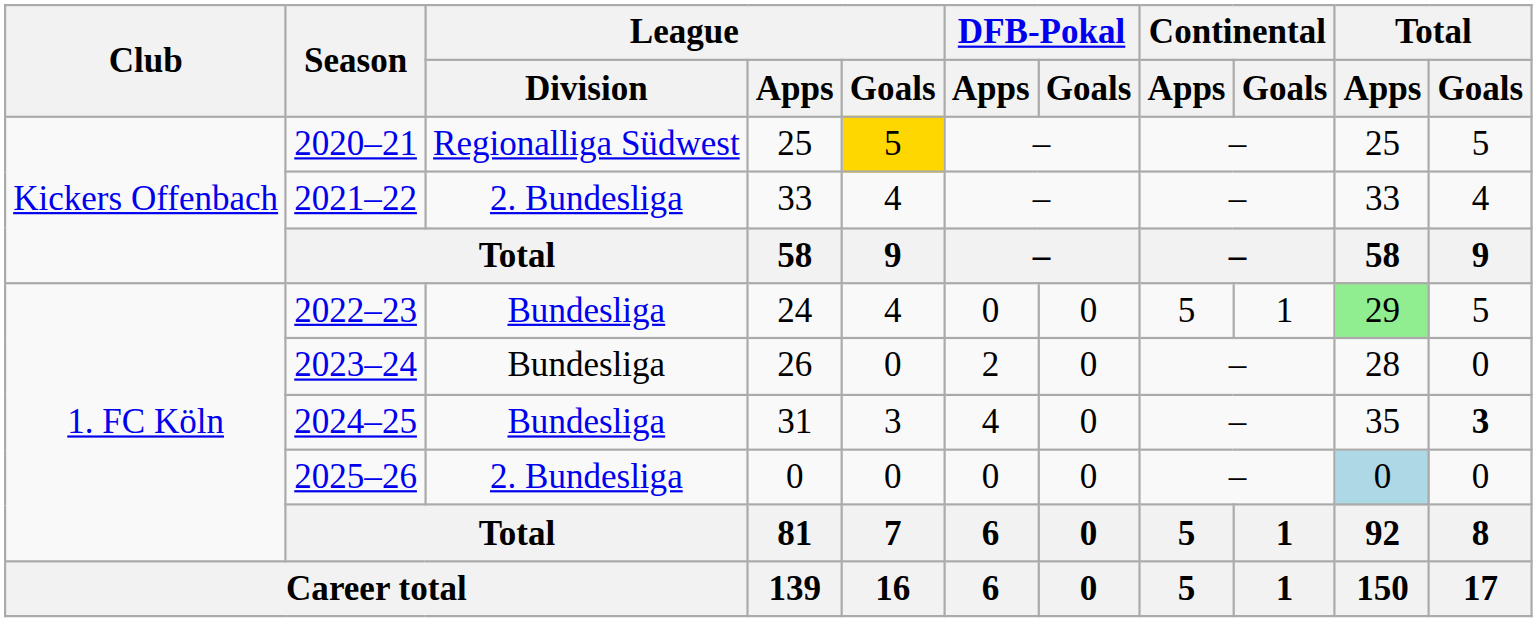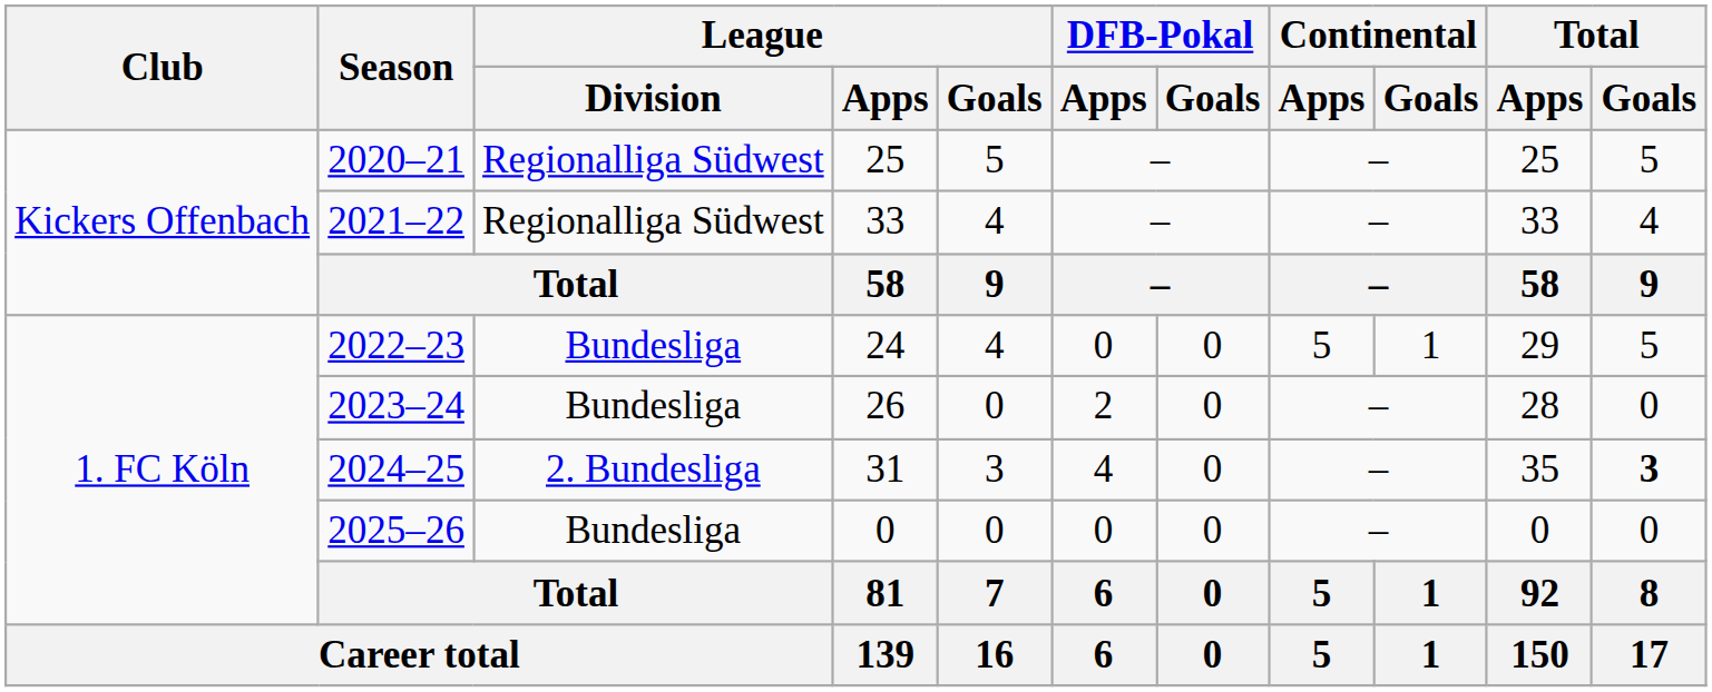 <table class="wikitable" style="text-align:center">
 <tr>
 <th rowspan=2>Club</th>
 <th rowspan=2>Season</th>
 <th colspan=3>League</th>
 <th colspan=2><a href='#'>DFB-Pokal</a></th>
 <th colspan=2>Continental</th>
 <th colspan=2>Total</th>
 </tr>
 <tr>
 <th>Division</th>
 <th>Apps</th>
 <th>Goals</th>
 <th>Apps</th>
 <th>Goals</th>
 <th>Apps</th>
 <th>Goals</th>
 <th>Apps</th>
 <th>Goals</th>
 </tr>
 <tr>
 <td rowspan=3><a href='#'>Kickers Offenbach</a></td>
 <td><a href='#'>2020–21</a></td>
 <td><a href='#'>Regionalliga Südwest</a></td>
 <td>25</td>
-<td style="background: gold;">5</td>
+<td>5</td>
 <td colspan=2>–</td>
 <td colspan=2>–</td>
 <td>25</td>
 <td>5</td>
 </tr>
 <tr>
 <td><a href='#'>2021–22</a></td>
-<td><a href='#'>2. Bundesliga</a></td>
+<td>Regionalliga Südwest</td>
 <td>33</td>
 <td>4</td>
 <td colspan=2>–</td>
 <td colspan=2>–</td>
 <td>33</td>
 <td>4</td>
 </tr>
 <tr>
 <th colspan=2>Total</th>
 <th>58</th>
 <th>9</th>
 <th colspan=2>–</th>
 <th colspan=2>–</th>
 <th>58</th>
 <th>9</th>
 </tr>
 <tr>
 <td rowspan=5><a href='#'>1. FC Köln</a></td>
 <td><a href='#'>2022–23</a></td>
 <td><a href='#'>Bundesliga</a></td>
 <td>24</td>
 <td>4</td>
 <td>0</td>
 <td>0</td>
 <td>5</td>
 <td>1</td>
-<td style="background: lightgreen;">29</td>
+<td>29</td>
 <td>5</td>
 </tr>
 <tr>
 <td><a href='#'>2023–24</a></td>
 <td>Bundesliga</td>
 <td>26</td>
 <td>0</td>
 <td>2</td>
 <td>0</td>
 <td colspan=2>–</td>
 <td>28</td>
 <td>0</td>
 </tr>
 <tr>
 <td><a href='#'>2024–25</a></td>
-<td><a href='#'>Bundesliga</a></td>
+<td><a href='#'>2. Bundesliga</a></td>
 <td>31</td>
 <td>3</td>
 <td>4</td>
 <td>0</td>
 <td colspan=2>–</td>
 <td>35</td>
 <td><strong>3</strong></td>
 </tr>
 <tr>
 <td><a href='#'>2025–26</a></td>
-<td><a href='#'>2. Bundesliga</a></td>
+<td>Bundesliga</td>
 <td>0</td>
 <td>0</td>
 <td>0</td>
 <td>0</td>
 <td colspan=2>–</td>
-<td style="background: lightblue;">0</td>
+<td>0</td>
 <td>0</td>
 </tr>
 <tr>
 <th colspan=2>Total</th>
 <th>81</th>
 <th>7</th>
 <th>6</th>
 <th>0</th>
 <th>5</th>
 <th>1</th>
 <th>92</th>
 <th>8</th>
 </tr>
 <tr>
 <th colspan=3>Career total</th>
 <th>139</th>
 <th>16</th>
 <th>6</th>
 <th>0</th>
 <th>5</th>
 <th>1</th>
 <th>150</th>
 <th>17</th>
 </tr>
 </table>
